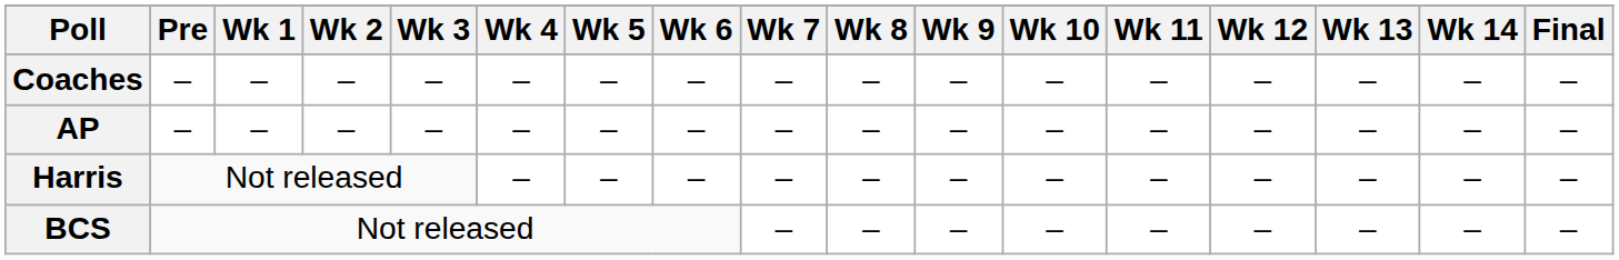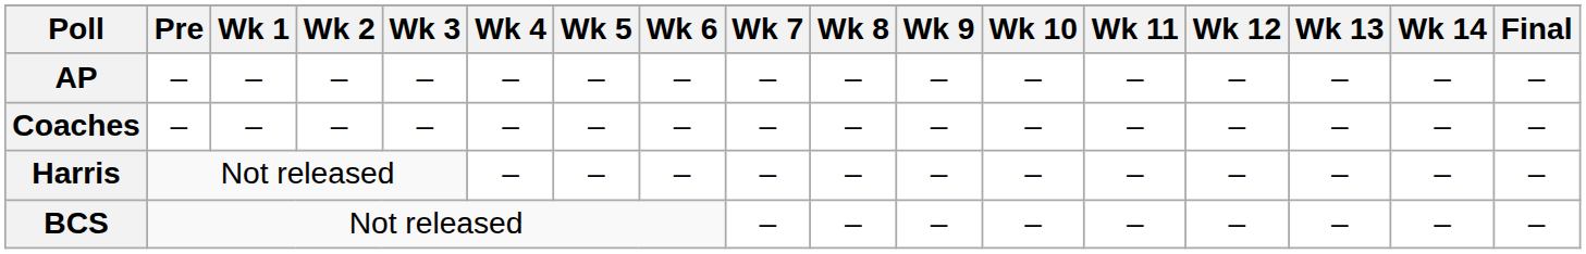 <table class="wikitable" style="white-space:nowrap;">
 <tr>
 </tr>
 <tr>
 <th>Poll</th>
 <th>Pre</th>
 <th>Wk 1</th>
 <th>Wk 2</th>
 <th>Wk 3</th>
 <th>Wk 4</th>
 <th>Wk 5</th>
 <th>Wk 6</th>
 <th>Wk 7</th>
 <th>Wk 8</th>
 <th>Wk 9</th>
 <th>Wk 10</th>
 <th>Wk 11</th>
 <th>Wk 12</th>
 <th>Wk 13</th>
 <th>Wk 14</th>
 <th>Final</th>
 </tr>
 <tr style="text-align:center;">
-<th>Coaches</th>
+<th>AP</th>
 <td style="background:#FFF;">–</td>
 <td style="background:#FFF;">–</td>
 <td style="background:#FFF;">–</td>
 <td style="background:#FFF;">–</td>
 <td style="background:#FFF;">–</td>
 <td style="background:#FFF;">–</td>
 <td style="background:#FFF;">–</td>
 <td style="background:#FFF;">–</td>
 <td style="background:#FFF;">–</td>
 <td style="background:#FFF;">–</td>
 <td style="background:#FFF;">–</td>
 <td style="background:#FFF;">–</td>
 <td style="background:#FFF;">–</td>
 <td style="background:#FFF;">–</td>
 <td style="background:#FFF;">–</td>
 <td style="background:#FFF;">–</td>
 </tr>
 <tr style="text-align:center;">
-<th>AP</th>
+<th>Coaches</th>
 <td style="background:#FFF;">–</td>
 <td style="background:#FFF;">–</td>
 <td style="background:#FFF;">–</td>
 <td style="background:#FFF;">–</td>
 <td style="background:#FFF;">–</td>
 <td style="background:#FFF;">–</td>
 <td style="background:#FFF;">–</td>
 <td style="background:#FFF;">–</td>
 <td style="background:#FFF;">–</td>
 <td style="background:#FFF;">–</td>
 <td style="background:#FFF;">–</td>
 <td style="background:#FFF;">–</td>
 <td style="background:#FFF;">–</td>
 <td style="background:#FFF;">–</td>
 <td style="background:#FFF;">–</td>
 <td style="background:#FFF;">–</td>
 </tr>
 <tr style="text-align:center;">
 <th>Harris</th>
 <td colspan="4">Not released</td>
 <td style="background:#FFF;">–</td>
 <td style="background:#FFF;">–</td>
 <td style="background:#FFF;">–</td>
 <td style="background:#FFF;">–</td>
 <td style="background:#FFF;">–</td>
 <td style="background:#FFF;">–</td>
 <td style="background:#FFF;">–</td>
 <td style="background:#FFF;">–</td>
 <td style="background:#FFF;">–</td>
 <td style="background:#FFF;">–</td>
 <td style="background:#FFF;">–</td>
 <td style="background:#FFF;">–</td>
 </tr>
 <tr style="text-align:center;">
 <th>BCS</th>
 <td colspan="7">Not released</td>
 <td style="background:#FFF;">–</td>
 <td style="background:#FFF;">–</td>
 <td style="background:#FFF;">–</td>
 <td style="background:#FFF;">–</td>
 <td style="background:#FFF;">–</td>
 <td style="background:#FFF;">–</td>
 <td style="background:#FFF;">–</td>
 <td style="background:#FFF;">–</td>
 <td style="background:#FFF;">–</td>
 </tr>
 </table>
